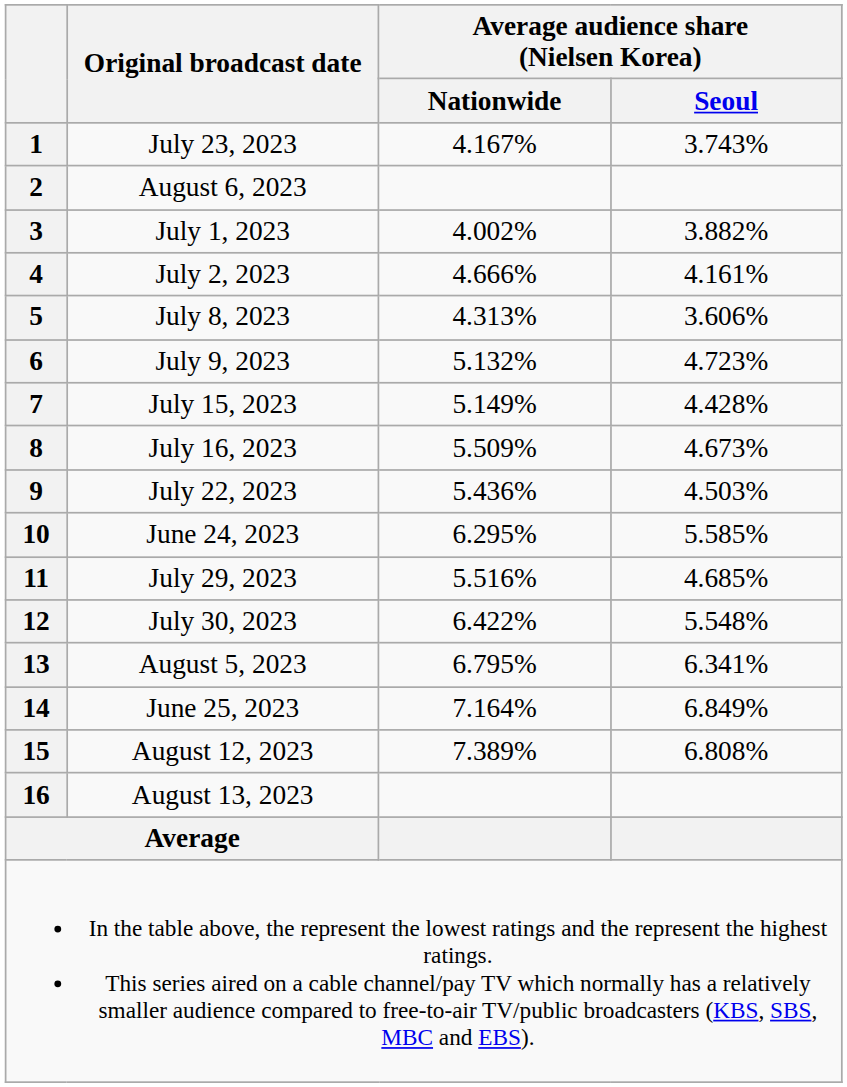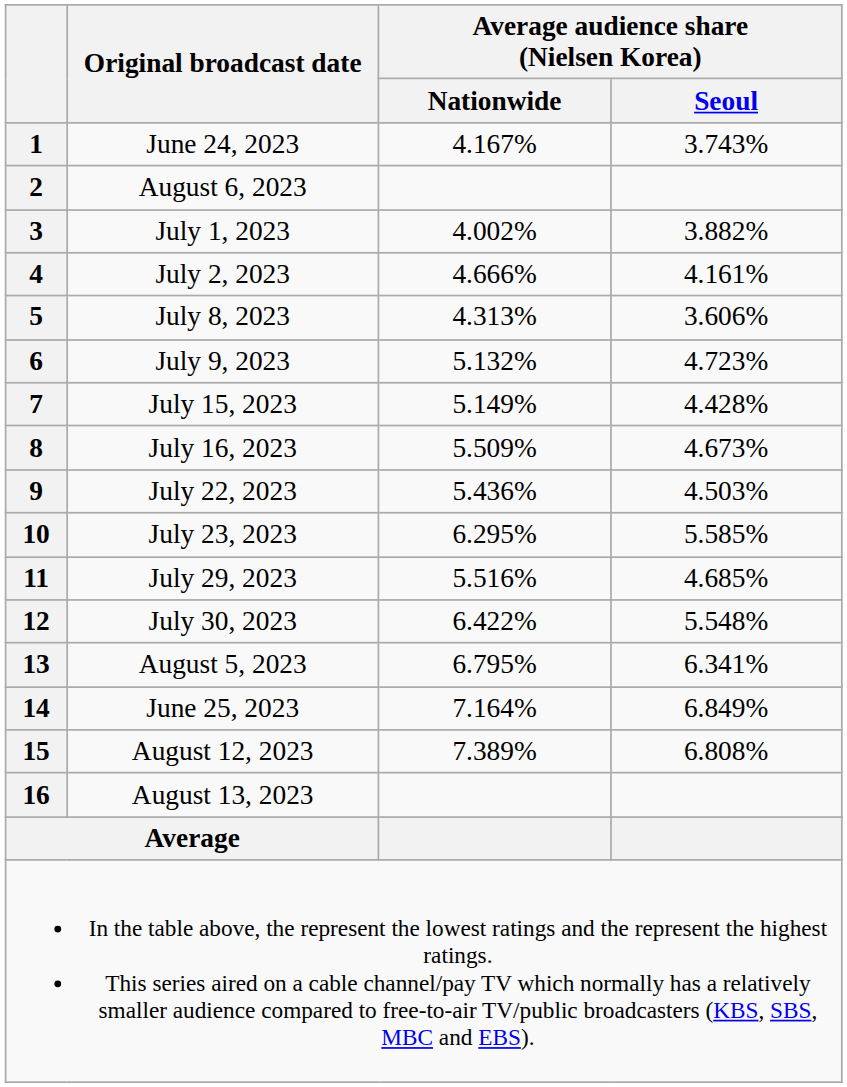 <table class="wikitable" style="margin-left:auto; margin-right:auto; width:490px; text-align:center">
 <tr>
 <th scope="col" rowspan="2"></th>
 <th scope="col" rowspan="2">Original broadcast date</th>
 <th scope="col" colspan="2">Average audience share<br>(Nielsen Korea)</th>
 </tr>
 <tr>
 <th scope="col" style="width:8em">Nationwide</th>
 <th scope="col" style="width:8em"><a href='#'>Seoul</a></th>
 </tr>
 <tr>
 <th scope="row">1</th>
-<td>July 23, 2023</td>
+<td>June 24, 2023</td>
 <td>4.167% </td>
 <td>3.743% </td>
 </tr>
 <tr>
 <th scope="row">2</th>
 <td>August 6, 2023</td>
 <td><strong></strong> </td>
 <td><strong></strong> </td>
 </tr>
 <tr>
 <th scope="row">3</th>
 <td>July 1, 2023</td>
 <td>4.002% </td>
 <td>3.882% </td>
 </tr>
 <tr>
 <th scope="row">4</th>
 <td>July 2, 2023</td>
 <td>4.666% </td>
 <td>4.161% </td>
 </tr>
 <tr>
 <th scope="row">5</th>
 <td>July 8, 2023</td>
 <td>4.313% </td>
 <td>3.606% </td>
 </tr>
 <tr>
 <th scope="row">6</th>
 <td>July 9, 2023</td>
 <td>5.132% </td>
 <td>4.723% </td>
 </tr>
 <tr>
 <th scope="row">7</th>
 <td>July 15, 2023</td>
 <td>5.149% </td>
 <td>4.428% </td>
 </tr>
 <tr>
 <th scope="row">8</th>
 <td>July 16, 2023</td>
 <td>5.509% </td>
 <td>4.673% </td>
 </tr>
 <tr>
 <th scope="row">9</th>
 <td>July 22, 2023</td>
 <td>5.436% </td>
 <td>4.503% </td>
 </tr>
 <tr>
 <th scope="row">10</th>
-<td>June 24, 2023</td>
+<td>July 23, 2023</td>
 <td>6.295% </td>
 <td>5.585% </td>
 </tr>
 <tr>
 <th scope="row">11</th>
 <td>July 29, 2023</td>
 <td>5.516% </td>
 <td>4.685% </td>
 </tr>
 <tr>
 <th scope="row">12</th>
 <td>July 30, 2023</td>
 <td>6.422% </td>
 <td>5.548% </td>
 </tr>
 <tr>
 <th scope="row">13</th>
 <td>August 5, 2023</td>
 <td>6.795% </td>
 <td>6.341% </td>
 </tr>
 <tr>
 <th scope="row">14</th>
 <td>June 25, 2023</td>
 <td>7.164% </td>
 <td>6.849% </td>
 </tr>
 <tr>
 <th scope="row">15</th>
 <td>August 12, 2023</td>
 <td>7.389% </td>
 <td>6.808% </td>
 </tr>
 <tr>
 <th scope="row">16</th>
 <td>August 13, 2023</td>
 <td><strong></strong> </td>
 <td><strong></strong> </td>
 </tr>
 <tr>
 <th colspan="2">Average</th>
 <th></th>
 <th></th>
 </tr>
 <tr>
 <td colspan="4" style="font-size:85%"><br><ul><li>In the table above, the <strong></strong> represent the lowest ratings and the <strong></strong> represent the highest ratings.</li><li>This series aired on a cable channel/pay TV which normally has a relatively smaller audience compared to free-to-air TV/public broadcasters (<a href='#'>KBS</a>, <a href='#'>SBS</a>, <a href='#'>MBC</a> and <a href='#'>EBS</a>).</li></ul></td>
 </tr>
 </table>
